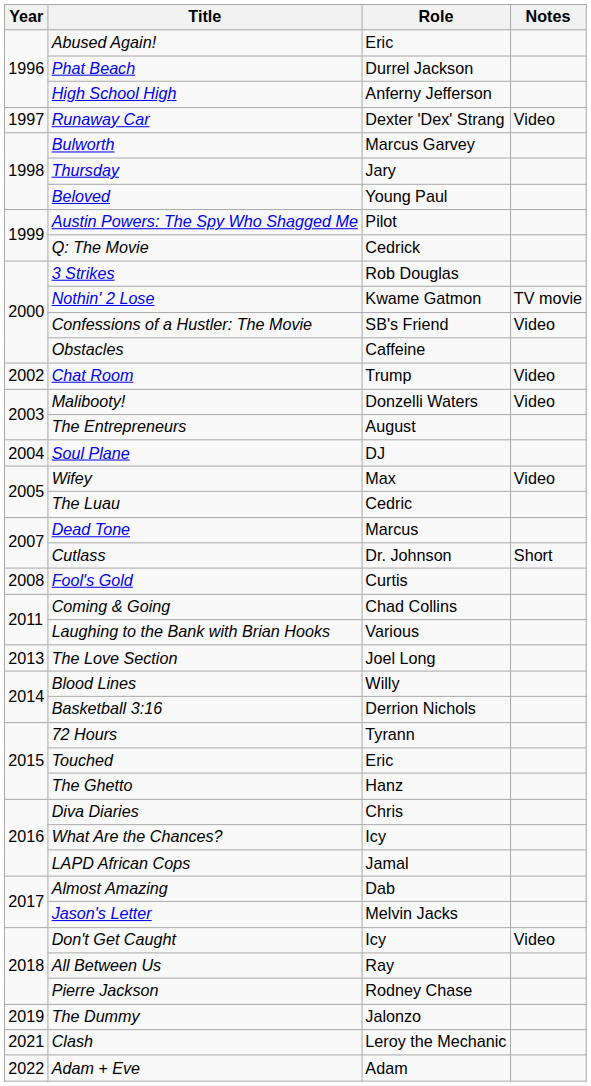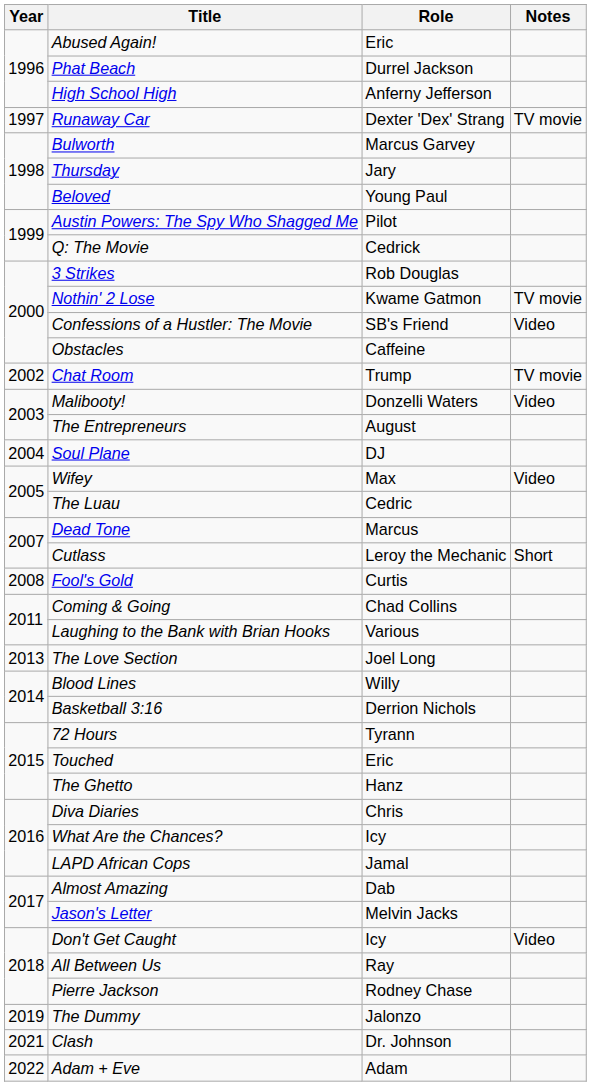 <table class="wikitable plainrowheaders sortable" style="margin-right: 0;">
 <tr>
 <th>Year</th>
 <th>Title</th>
 <th>Role</th>
 <th>Notes</th>
 </tr>
 <tr>
 <td rowspan=3>1996</td>
 <td><em>Abused Again!</em></td>
 <td>Eric</td>
 </tr>
 <tr>
 <td><em><a href='#'>Phat Beach</a></em></td>
 <td>Durrel Jackson</td>
 <td></td>
 </tr>
 <tr>
 <td><em><a href='#'>High School High</a></em></td>
 <td>Anferny Jefferson</td>
 <td></td>
 </tr>
 <tr>
 <td>1997</td>
 <td><em><a href='#'>Runaway Car</a></em></td>
 <td>Dexter 'Dex' Strang</td>
-<td>Video</td>
+<td>TV movie</td>
 </tr>
 <tr>
 <td rowspan=3>1998</td>
 <td><em><a href='#'>Bulworth</a></em></td>
 <td>Marcus Garvey</td>
 <td></td>
 </tr>
 <tr>
 <td><em><a href='#'>Thursday</a></em></td>
 <td>Jary</td>
 <td></td>
 </tr>
 <tr>
 <td><em><a href='#'>Beloved</a></em></td>
 <td>Young Paul</td>
 <td></td>
 </tr>
 <tr>
 <td rowspan=2>1999</td>
 <td><em><a href='#'>Austin Powers: The Spy Who Shagged Me</a></em></td>
 <td>Pilot</td>
 <td></td>
 </tr>
 <tr>
 <td><em>Q: The Movie</em></td>
 <td>Cedrick</td>
 <td></td>
 </tr>
 <tr>
 <td rowspan=4>2000</td>
 <td><em><a href='#'>3 Strikes</a></em></td>
 <td>Rob Douglas</td>
 <td></td>
 </tr>
 <tr>
 <td><em><a href='#'>Nothin' 2 Lose</a></em></td>
 <td>Kwame Gatmon</td>
 <td>TV movie</td>
 </tr>
 <tr>
 <td><em>Confessions of a Hustler: The Movie</em></td>
 <td>SB's Friend</td>
 <td>Video</td>
 </tr>
 <tr>
 <td><em>Obstacles</em></td>
 <td>Caffeine</td>
 <td></td>
 </tr>
 <tr>
 <td>2002</td>
 <td><em><a href='#'>Chat Room</a></em></td>
 <td>Trump</td>
-<td>Video</td>
+<td>TV movie</td>
 </tr>
 <tr>
 <td rowspan=2>2003</td>
 <td><em>Malibooty!</em></td>
 <td>Donzelli Waters</td>
 <td>Video</td>
 </tr>
 <tr>
 <td><em>The Entrepreneurs</em></td>
 <td>August</td>
 <td></td>
 </tr>
 <tr>
 <td>2004</td>
 <td><em><a href='#'>Soul Plane</a></em></td>
 <td>DJ</td>
 <td></td>
 </tr>
 <tr>
 <td rowspan=2>2005</td>
 <td><em>Wifey</em></td>
 <td>Max</td>
 <td>Video</td>
 </tr>
 <tr>
 <td><em>The Luau</em></td>
 <td>Cedric</td>
 <td></td>
 </tr>
 <tr>
 <td rowspan=2>2007</td>
 <td><em><a href='#'>Dead Tone</a></em></td>
 <td>Marcus</td>
 <td></td>
 </tr>
 <tr>
 <td><em>Cutlass</em></td>
-<td>Dr. Johnson</td>
+<td>Leroy the Mechanic</td>
 <td>Short</td>
 </tr>
 <tr>
 <td>2008</td>
 <td><em><a href='#'>Fool's Gold</a></em></td>
 <td>Curtis</td>
 <td></td>
 </tr>
 <tr>
 <td rowspan=2>2011</td>
 <td><em>Coming & Going</em></td>
 <td>Chad Collins</td>
 <td></td>
 </tr>
 <tr>
 <td><em>Laughing to the Bank with Brian Hooks</em></td>
 <td>Various</td>
 <td></td>
 </tr>
 <tr>
 <td>2013</td>
 <td><em>The Love Section</em></td>
 <td>Joel Long</td>
 <td></td>
 </tr>
 <tr>
 <td rowspan=2>2014</td>
 <td><em>Blood Lines</em></td>
 <td>Willy</td>
 <td></td>
 </tr>
 <tr>
 <td><em>Basketball 3:16</em></td>
 <td>Derrion Nichols</td>
 <td></td>
 </tr>
 <tr>
 <td rowspan=3>2015</td>
 <td><em>72 Hours</em></td>
 <td>Tyrann</td>
 <td></td>
 </tr>
 <tr>
 <td><em>Touched</em></td>
 <td>Eric</td>
 <td></td>
 </tr>
 <tr>
 <td><em>The Ghetto</em></td>
 <td>Hanz</td>
 <td></td>
 </tr>
 <tr>
 <td rowspan=3>2016</td>
 <td><em>Diva Diaries</em></td>
 <td>Chris</td>
 <td></td>
 </tr>
 <tr>
 <td><em>What Are the Chances?</em></td>
 <td>Icy</td>
 <td></td>
 </tr>
 <tr>
 <td><em>LAPD African Cops</em></td>
 <td>Jamal</td>
 <td></td>
 </tr>
 <tr>
 <td rowspan=2>2017</td>
 <td><em>Almost Amazing</em></td>
 <td>Dab</td>
 <td></td>
 </tr>
 <tr>
 <td><em><a href='#'>Jason's Letter</a></em></td>
 <td>Melvin Jacks</td>
 <td></td>
 </tr>
 <tr>
 <td rowspan=3>2018</td>
 <td><em>Don't Get Caught</em></td>
 <td>Icy</td>
 <td>Video</td>
 </tr>
 <tr>
 <td><em>All Between Us</em></td>
 <td>Ray</td>
 <td></td>
 </tr>
 <tr>
 <td><em>Pierre Jackson</em></td>
 <td>Rodney Chase</td>
 <td></td>
 </tr>
 <tr>
 <td>2019</td>
 <td><em>The Dummy</em></td>
 <td>Jalonzo</td>
 <td></td>
 </tr>
 <tr>
 <td>2021</td>
 <td><em>Clash</em></td>
-<td>Leroy the Mechanic</td>
+<td>Dr. Johnson</td>
 <td></td>
 </tr>
 <tr>
 <td>2022</td>
 <td><em>Adam + Eve</em></td>
 <td>Adam</td>
 <td></td>
 </tr>
 </table>
